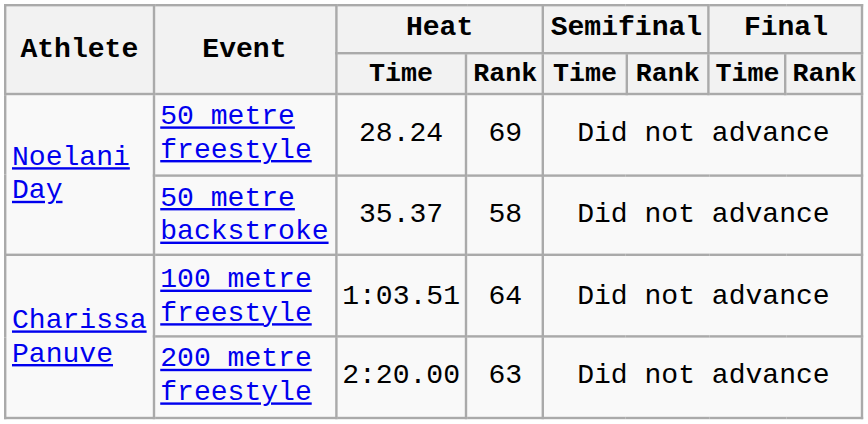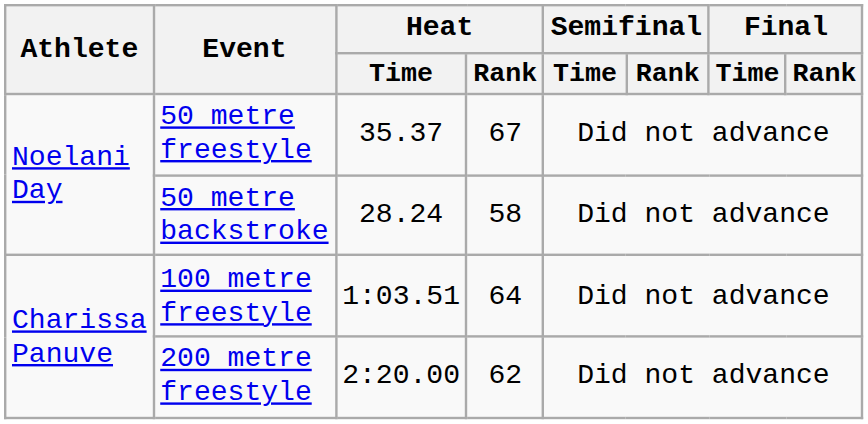 <table class="wikitable" style="text-align:center; font-size:90%; width:50%;">
 <tr>
 <th rowspan="2">Athlete</th>
 <th rowspan="2">Event</th>
 <th colspan="2">Heat</th>
 <th colspan="2">Semifinal</th>
 <th colspan="2">Final</th>
 </tr>
 <tr style="font-size:95%">
 <th>Time</th>
 <th>Rank</th>
 <th>Time</th>
 <th>Rank</th>
 <th>Time</th>
 <th>Rank</th>
 </tr>
 <tr>
 <td align=left rowspan=2><a href='#'>Noelani Day</a></td>
 <td align=left><a href='#'>50 metre freestyle</a></td>
-<td>28.24</td>
-<td>69</td>
+<td>35.37</td>
+<td>67</td>
 <td colspan=4>Did not advance</td>
 </tr>
 <tr>
 <td align=left><a href='#'>50 metre backstroke</a></td>
-<td>35.37</td>
+<td>28.24</td>
 <td>58</td>
 <td colspan=4>Did not advance</td>
 </tr>
 <tr>
 <td align=left rowspan=2><a href='#'>Charissa Panuve</a></td>
 <td align=left><a href='#'>100 metre freestyle</a></td>
 <td>1:03.51</td>
 <td>64</td>
 <td colspan=4>Did not advance</td>
 </tr>
 <tr>
 <td align=left><a href='#'>200 metre freestyle</a></td>
 <td>2:20.00</td>
-<td>63</td>
+<td>62</td>
 <td colspan=4>Did not advance</td>
 </tr>
 </table>
